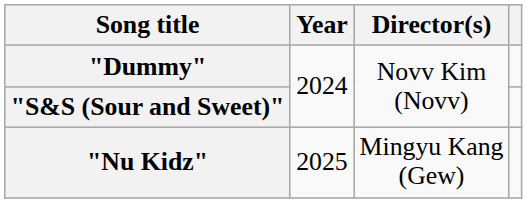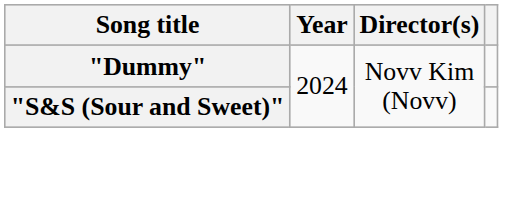 <table class="wikitable plainrowheaders sortable" style="text-align:center">
 <tr>
 <th scope="col">Song title</th>
 <th scope="col">Year</th>
 <th scope="col">Director(s)</th>
 <th scope="col" class="unsortable"></th>
 </tr>
 <tr>
 <th scope="row">"Dummy"</th>
 <td rowspan="2">2024</td>
 <td rowspan="2">Novv Kim<br>(Novv)</td>
 <td></td>
 </tr>
 <tr>
 <th scope="row">"S&S (Sour and Sweet)"</th>
 <td></td>
 </tr>
-<tr>
-<th scope="row">"Nu Kidz"</th>
-<td>2025</td>
-<td>Mingyu Kang<br>(Gew)</td>
-<td></td>
-</tr>
 </table>
